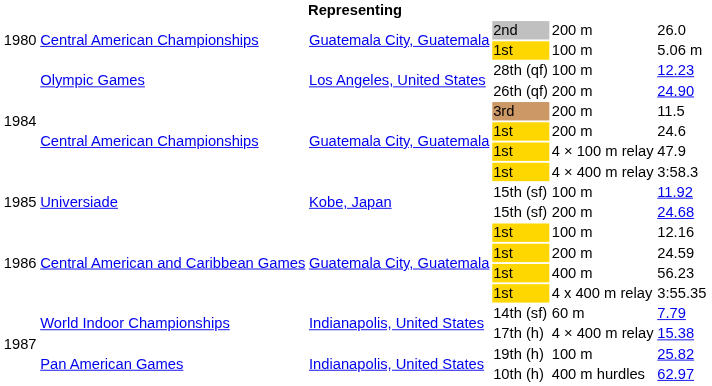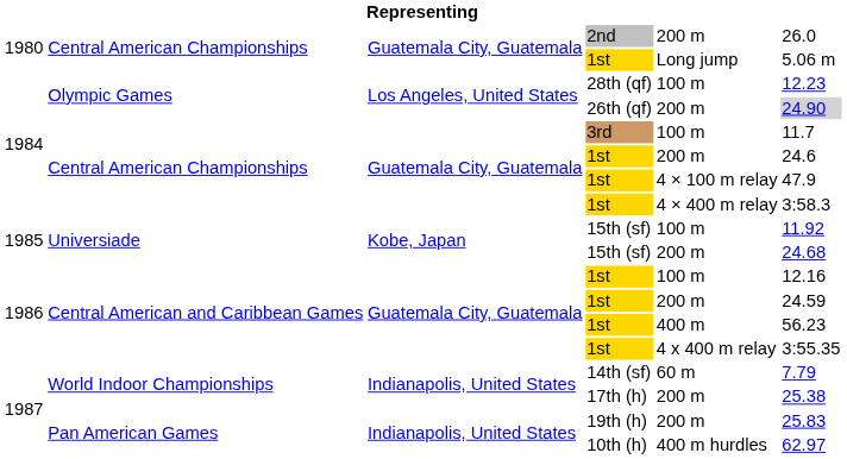 <table>
 <tr>
 <th colspan="6">Representing </th>
 </tr>
 <tr>
 <td rowspan=2>1980</td>
 <td rowspan=2><a href='#'>Central American Championships</a></td>
 <td rowspan=2><a href='#'>Guatemala City, Guatemala</a></td>
 <td bgcolor=silver>2nd</td>
 <td>200 m</td>
 <td>26.0</td>
 </tr>
 <tr>
 <td bgcolor=gold>1st</td>
-<td>100 m</td>
+<td>Long jump</td>
 <td>5.06 m</td>
 </tr>
 <tr>
 <td rowspan=6>1984</td>
 <td rowspan=2><a href='#'>Olympic Games</a></td>
 <td rowspan=2><a href='#'>Los Angeles, United States</a></td>
 <td>28th (qf)</td>
 <td>100 m</td>
 <td><a href='#'>12.23</a></td>
 </tr>
 <tr>
 <td>26th (qf)</td>
 <td>200 m</td>
-<td><a href='#'>24.90</a></td>
+<td style="background: lightgrey;"><a href='#'>24.90</a></td>
 </tr>
 <tr>
 <td rowspan=4><a href='#'>Central American Championships</a></td>
 <td rowspan=4><a href='#'>Guatemala City, Guatemala</a></td>
 <td bgcolor=cc9966>3rd</td>
-<td>200 m</td>
-<td>11.5</td>
+<td>100 m</td>
+<td>11.7</td>
 </tr>
 <tr>
 <td bgcolor=gold>1st</td>
 <td>200 m</td>
 <td>24.6</td>
 </tr>
 <tr>
 <td bgcolor=gold>1st</td>
 <td>4 × 100 m relay</td>
 <td>47.9</td>
 </tr>
 <tr>
 <td bgcolor=gold>1st</td>
 <td>4 × 400 m relay</td>
 <td>3:58.3</td>
 </tr>
 <tr>
 <td rowspan=2>1985</td>
 <td rowspan=2><a href='#'>Universiade</a></td>
 <td rowspan=2><a href='#'>Kobe, Japan</a></td>
 <td>15th (sf)</td>
 <td>100 m</td>
 <td><a href='#'>11.92</a></td>
 </tr>
 <tr>
 <td>15th (sf)</td>
 <td>200 m</td>
 <td><a href='#'>24.68</a></td>
 </tr>
 <tr>
 <td rowspan=4>1986</td>
 <td rowspan=4><a href='#'>Central American and Caribbean Games</a></td>
 <td rowspan=4><a href='#'>Guatemala City, Guatemala</a></td>
 <td bgcolor=gold>1st</td>
 <td>100 m</td>
 <td>12.16</td>
 </tr>
 <tr>
 <td bgcolor=gold>1st</td>
 <td>200 m</td>
 <td>24.59</td>
 </tr>
 <tr>
 <td bgcolor=gold>1st</td>
 <td>400 m</td>
 <td>56.23</td>
 </tr>
 <tr>
 <td bgcolor=gold>1st</td>
 <td>4 x 400 m relay</td>
 <td>3:55.35</td>
 </tr>
 <tr>
 <td rowspan=4>1987</td>
 <td rowspan=2><a href='#'>World Indoor Championships</a></td>
 <td rowspan=2><a href='#'>Indianapolis, United States</a></td>
 <td>14th (sf)</td>
 <td>60 m</td>
 <td><a href='#'>7.79</a></td>
 </tr>
 <tr>
 <td>17th (h)</td>
-<td>4 × 400 m relay</td>
-<td><a href='#'>15.38</a></td>
+<td>200 m</td>
+<td><a href='#'>25.38</a></td>
 </tr>
 <tr>
 <td rowspan=2><a href='#'>Pan American Games</a></td>
 <td rowspan=2><a href='#'>Indianapolis, United States</a></td>
 <td>19th (h)</td>
-<td>100 m</td>
-<td><a href='#'>25.82</a></td>
+<td>200 m</td>
+<td><a href='#'>25.83</a></td>
 </tr>
 <tr>
 <td>10th (h)</td>
 <td>400 m hurdles</td>
 <td><a href='#'>62.97</a></td>
 </tr>
 </table>
